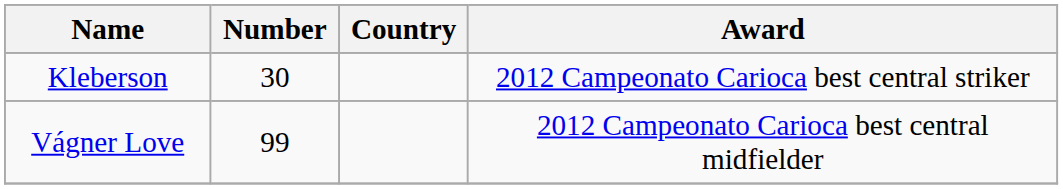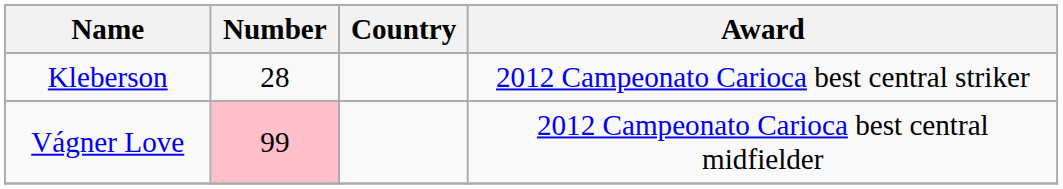 <table class="wikitable" style="font-size: 95%; text-align: center;">
 <tr>
 <th width=100>Name</th>
 <th width=60>Number</th>
 <th width=60>Country</th>
 <th width=300>Award</th>
 </tr>
 <tr>
 <td><a href='#'>Kleberson</a></td>
-<td>30</td>
+<td>28</td>
 <td></td>
 <td><a href='#'>2012 Campeonato Carioca</a> best central striker</td>
 </tr>
 <tr>
 <td><a href='#'>Vágner Love</a></td>
-<td>99</td>
+<td style="background: pink;">99</td>
 <td></td>
 <td><a href='#'>2012 Campeonato Carioca</a> best central midfielder</td>
 </tr>
 <tr>
 </tr>
 </table>
